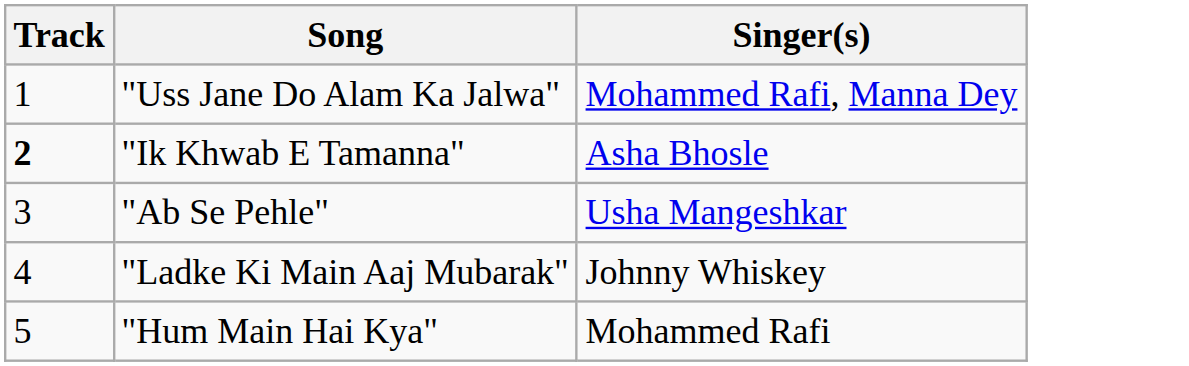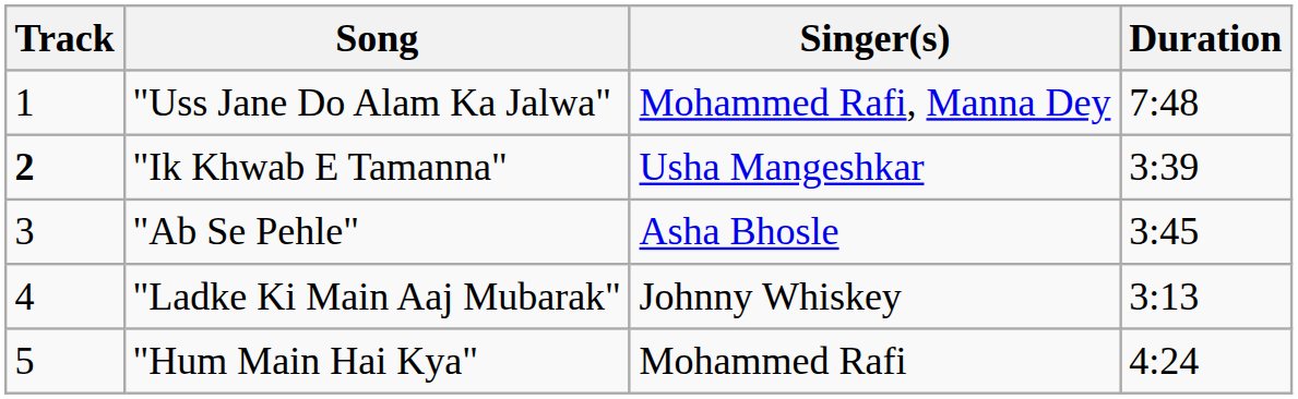 <table class="wikitable" style="font-size:95%;">
 <tr>
 <th>Track</th>
 <th>Song</th>
 <th>Singer(s)</th>
+<th>Duration</th>
 </tr>
 <tr>
 <td>1</td>
 <td>"Uss Jane Do Alam Ka Jalwa"</td>
 <td><a href='#'>Mohammed Rafi</a>, <a href='#'>Manna Dey</a></td>
+<td>7:48</td>
 </tr>
 <tr>
 <td><strong>2</strong></td>
 <td>"Ik Khwab E Tamanna"</td>
-<td><a href='#'>Asha Bhosle</a></td>
+<td><a href='#'>Usha Mangeshkar</a></td>
+<td>3:39</td>
 </tr>
 <tr>
 <td>3</td>
 <td>"Ab Se Pehle"</td>
-<td><a href='#'>Usha Mangeshkar</a></td>
+<td><a href='#'>Asha Bhosle</a></td>
+<td>3:45</td>
 </tr>
 <tr>
 <td>4</td>
 <td>"Ladke Ki Main Aaj Mubarak"</td>
 <td>Johnny Whiskey</td>
+<td>3:13</td>
 </tr>
 <tr>
 <td>5</td>
 <td>"Hum Main Hai Kya"</td>
 <td>Mohammed Rafi</td>
+<td>4:24</td>
 </tr>
 </table>
